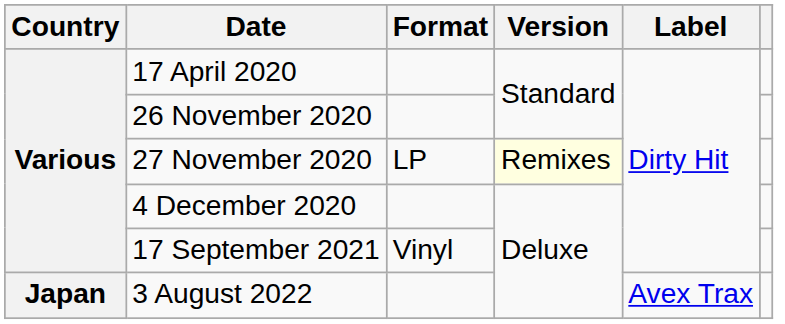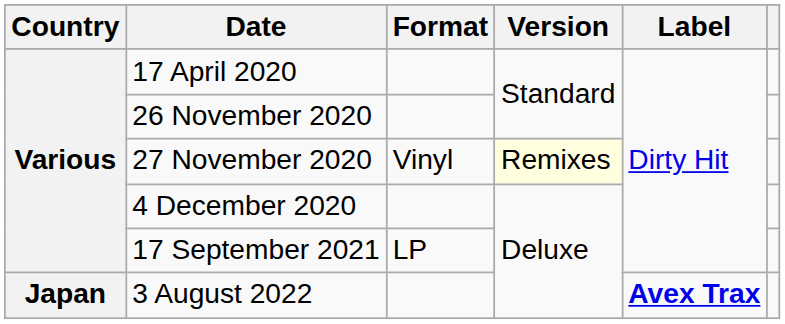 <table class="wikitable plainrowheaders">
 <tr>
 <th scope="col">Country</th>
 <th scope="col">Date</th>
 <th scope="col">Format</th>
 <th scope="col">Version</th>
 <th scope="col">Label</th>
 <th scope="col"></th>
 </tr>
 <tr>
 <th scope="row" rowspan="5">Various</th>
 <td>17 April 2020</td>
 <td></td>
 <td rowspan="2">Standard</td>
 <td rowspan="5"><a href='#'>Dirty Hit</a></td>
 <td style="text-align:center;"></td>
 </tr>
 <tr>
 <td>26 November 2020</td>
 <td></td>
 <td style="text-align:center;"></td>
 </tr>
 <tr>
 <td>27 November 2020</td>
-<td>LP</td>
+<td>Vinyl</td>
 <td style="background: lightyellow;">Remixes</td>
 <td style="text-align:center;"></td>
 </tr>
 <tr>
 <td>4 December 2020</td>
 <td></td>
 <td rowspan="3">Deluxe</td>
 <td style="text-align:center;"></td>
 </tr>
 <tr>
 <td>17 September 2021</td>
-<td>Vinyl</td>
+<td>LP</td>
 <td style="text-align:center;"></td>
 </tr>
 <tr>
 <th scope="row" rowspan="1">Japan</th>
 <td>3 August 2022</td>
 <td></td>
-<td rowspan="1"><a href='#'>Avex Trax</a></td>
+<td rowspan="1"><strong><a href='#'>Avex Trax</a></strong></td>
 <td style="text-align:center;"></td>
 </tr>
 </table>
